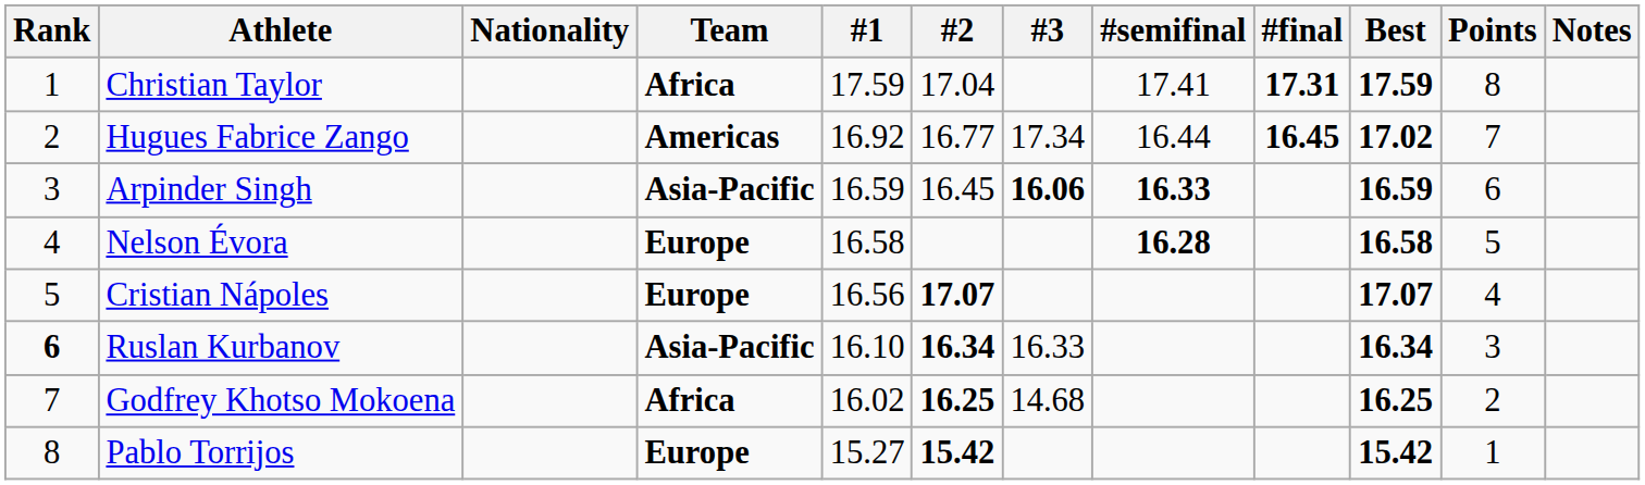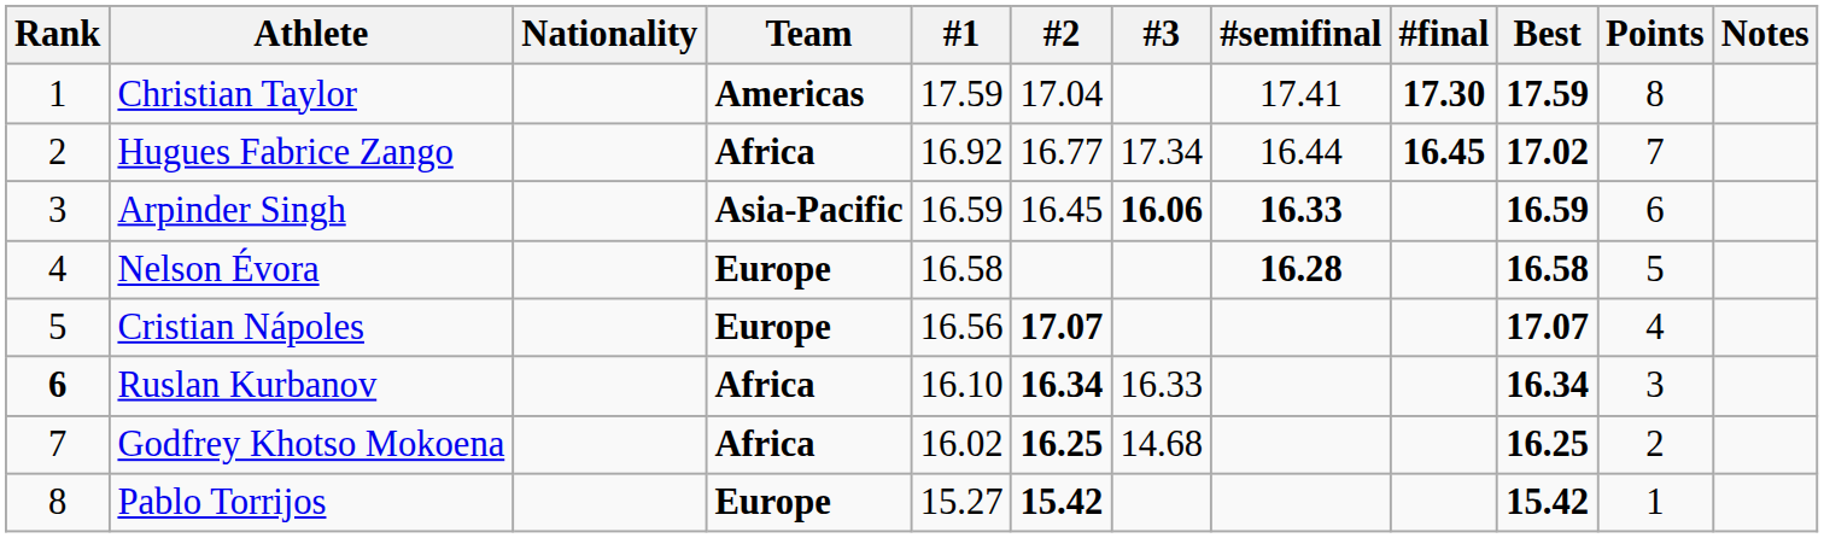 <table class="wikitable sortable" style="text-align:center">
 <tr>
 <th>Rank</th>
 <th>Athlete</th>
 <th>Nationality</th>
 <th>Team</th>
 <th>#1</th>
 <th>#2</th>
 <th>#3</th>
 <th>#semifinal</th>
 <th>#final</th>
 <th>Best</th>
 <th>Points</th>
 <th>Notes</th>
 </tr>
 <tr>
 <td>1</td>
 <td align="left"><a href='#'>Christian Taylor</a></td>
 <td align=left></td>
-<td align=left><strong>Africa</strong></td>
+<td align=left><strong>Americas</strong></td>
 <td>17.59</td>
 <td>17.04</td>
 <td></td>
 <td>17.41</td>
-<td><strong>17.31</strong></td>
+<td><strong>17.30</strong></td>
 <td><strong>17.59</strong></td>
 <td>8</td>
 <td></td>
 </tr>
 <tr>
 <td>2</td>
 <td align="left"><a href='#'>Hugues Fabrice Zango</a></td>
 <td align=left></td>
-<td align=left><strong>Americas</strong></td>
+<td align=left><strong>Africa</strong></td>
 <td>16.92</td>
 <td>16.77</td>
 <td>17.34</td>
 <td>16.44</td>
 <td><strong>16.45</strong></td>
 <td><strong>17.02</strong></td>
 <td>7</td>
 <td><strong></strong></td>
 </tr>
 <tr>
 <td>3</td>
 <td align="left"><a href='#'>Arpinder Singh</a></td>
 <td align=left></td>
 <td align=left><strong>Asia-Pacific</strong></td>
 <td>16.59</td>
 <td>16.45</td>
 <td><strong>16.06</strong></td>
 <td><strong>16.33</strong></td>
 <td></td>
 <td><strong>16.59</strong></td>
 <td>6</td>
 <td></td>
 </tr>
 <tr>
 <td>4</td>
 <td align="left"><a href='#'>Nelson Évora</a></td>
 <td align=left></td>
 <td align=left><strong>Europe</strong></td>
 <td>16.58</td>
 <td></td>
 <td></td>
 <td><strong>16.28</strong></td>
 <td></td>
 <td><strong>16.58</strong></td>
 <td>5</td>
 <td></td>
 </tr>
 <tr>
 <td>5</td>
 <td align="left"><a href='#'>Cristian Nápoles</a></td>
 <td align=left></td>
 <td align=left><strong>Europe</strong></td>
 <td>16.56</td>
 <td><strong>17.07</strong></td>
 <td></td>
 <td></td>
 <td></td>
 <td><strong>17.07</strong></td>
 <td>4</td>
 <td></td>
 </tr>
 <tr>
 <td><strong>6</strong></td>
 <td align="left"><a href='#'>Ruslan Kurbanov</a></td>
 <td align=left></td>
-<td align=left><strong>Asia-Pacific</strong></td>
+<td align=left><strong>Africa</strong></td>
 <td>16.10</td>
 <td><strong>16.34</strong></td>
 <td>16.33</td>
 <td></td>
 <td></td>
 <td><strong>16.34</strong></td>
 <td>3</td>
 <td></td>
 </tr>
 <tr>
 <td>7</td>
 <td align="left"><a href='#'>Godfrey Khotso Mokoena</a></td>
 <td align=left></td>
 <td align=left><strong>Africa</strong></td>
 <td>16.02</td>
 <td><strong>16.25</strong></td>
 <td>14.68</td>
 <td></td>
 <td></td>
 <td><strong>16.25</strong></td>
 <td>2</td>
 <td></td>
 </tr>
 <tr>
 <td>8</td>
 <td align="left"><a href='#'>Pablo Torrijos</a></td>
 <td align=left></td>
 <td align=left><strong>Europe</strong></td>
 <td>15.27</td>
 <td><strong>15.42</strong></td>
 <td></td>
 <td></td>
 <td></td>
 <td><strong>15.42</strong></td>
 <td>1</td>
 <td></td>
 </tr>
 </table>
